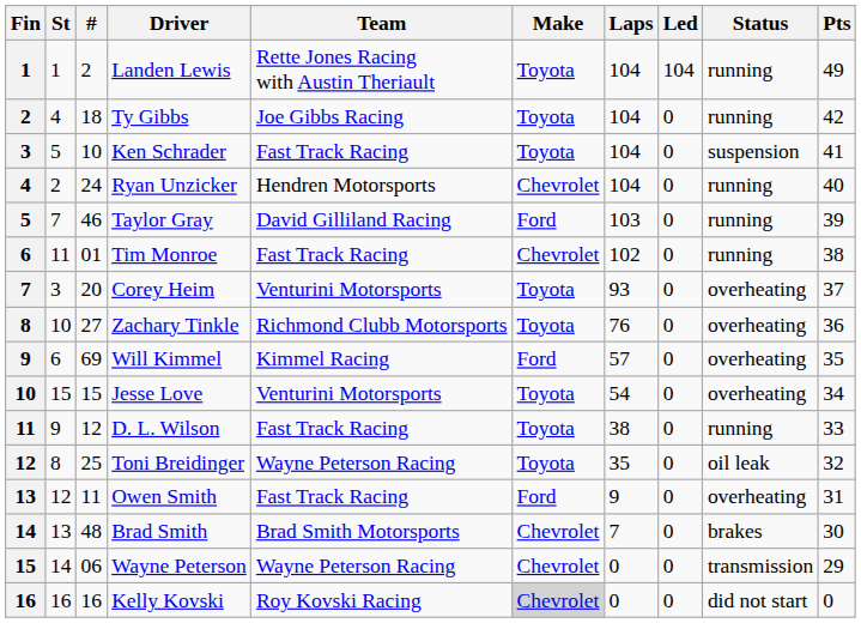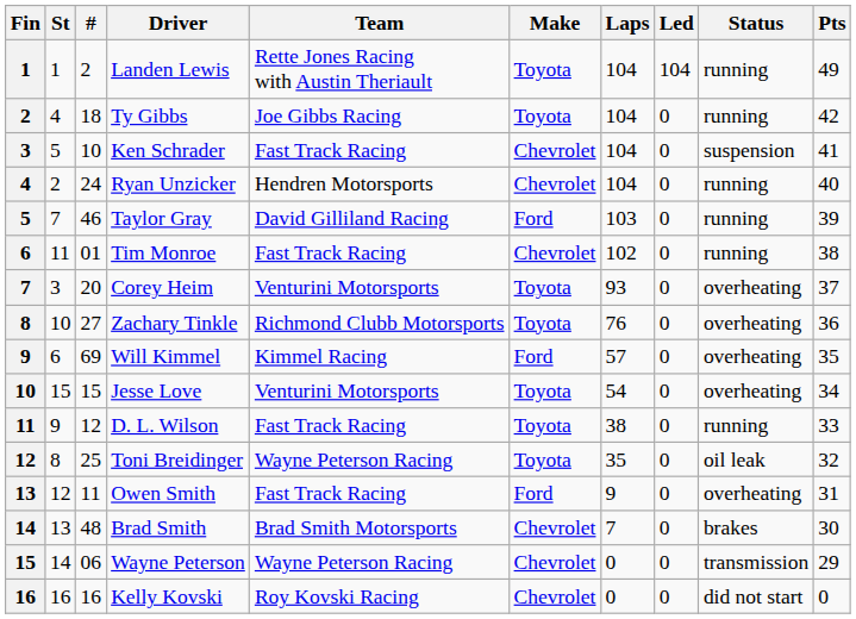 <table class="wikitable sortable" style="font-size:95%">
 <tr>
 <th>Fin</th>
 <th>St</th>
 <th>#</th>
 <th>Driver</th>
 <th>Team</th>
 <th>Make</th>
 <th>Laps</th>
 <th>Led</th>
 <th>Status</th>
 <th>Pts</th>
 </tr>
 <tr>
 <th>1</th>
 <td>1</td>
 <td>2</td>
 <td><a href='#'>Landen Lewis</a></td>
 <td><a href='#'>Rette Jones Racing</a> <br> with <a href='#'>Austin Theriault</a></td>
 <td><a href='#'>Toyota</a></td>
 <td>104</td>
 <td>104</td>
 <td>running</td>
 <td>49</td>
 </tr>
 <tr>
 <th>2</th>
 <td>4</td>
 <td>18</td>
 <td><a href='#'>Ty Gibbs</a></td>
 <td><a href='#'>Joe Gibbs Racing</a></td>
 <td><a href='#'>Toyota</a></td>
 <td>104</td>
 <td>0</td>
 <td>running</td>
 <td>42</td>
 </tr>
 <tr>
 <th>3</th>
 <td>5</td>
 <td>10</td>
 <td><a href='#'>Ken Schrader</a></td>
 <td><a href='#'>Fast Track Racing</a></td>
-<td><a href='#'>Toyota</a></td>
+<td><a href='#'>Chevrolet</a></td>
 <td>104</td>
 <td>0</td>
 <td>suspension</td>
 <td>41</td>
 </tr>
 <tr>
 <th>4</th>
 <td>2</td>
 <td>24</td>
 <td><a href='#'>Ryan Unzicker</a></td>
 <td>Hendren Motorsports</td>
 <td><a href='#'>Chevrolet</a></td>
 <td>104</td>
 <td>0</td>
 <td>running</td>
 <td>40</td>
 </tr>
 <tr>
 <th>5</th>
 <td>7</td>
 <td>46</td>
 <td><a href='#'>Taylor Gray</a></td>
 <td><a href='#'>David Gilliland Racing</a></td>
 <td><a href='#'>Ford</a></td>
 <td>103</td>
 <td>0</td>
 <td>running</td>
 <td>39</td>
 </tr>
 <tr>
 <th>6</th>
 <td>11</td>
 <td>01</td>
 <td><a href='#'>Tim Monroe</a></td>
 <td><a href='#'>Fast Track Racing</a></td>
 <td><a href='#'>Chevrolet</a></td>
 <td>102</td>
 <td>0</td>
 <td>running</td>
 <td>38</td>
 </tr>
 <tr>
 <th>7</th>
 <td>3</td>
 <td>20</td>
 <td><a href='#'>Corey Heim</a></td>
 <td><a href='#'>Venturini Motorsports</a></td>
 <td><a href='#'>Toyota</a></td>
 <td>93</td>
 <td>0</td>
 <td>overheating</td>
 <td>37</td>
 </tr>
 <tr>
 <th>8</th>
 <td>10</td>
 <td>27</td>
 <td><a href='#'>Zachary Tinkle</a></td>
 <td><a href='#'>Richmond Clubb Motorsports</a></td>
 <td><a href='#'>Toyota</a></td>
 <td>76</td>
 <td>0</td>
 <td>overheating</td>
 <td>36</td>
 </tr>
 <tr>
 <th>9</th>
 <td>6</td>
 <td>69</td>
 <td><a href='#'>Will Kimmel</a></td>
 <td><a href='#'>Kimmel Racing</a></td>
 <td><a href='#'>Ford</a></td>
 <td>57</td>
 <td>0</td>
 <td>overheating</td>
 <td>35</td>
 </tr>
 <tr>
 <th>10</th>
 <td>15</td>
 <td>15</td>
 <td><a href='#'>Jesse Love</a></td>
 <td><a href='#'>Venturini Motorsports</a></td>
 <td><a href='#'>Toyota</a></td>
 <td>54</td>
 <td>0</td>
 <td>overheating</td>
 <td>34</td>
 </tr>
 <tr>
 <th>11</th>
 <td>9</td>
 <td>12</td>
 <td><a href='#'>D. L. Wilson</a></td>
 <td><a href='#'>Fast Track Racing</a></td>
 <td><a href='#'>Toyota</a></td>
 <td>38</td>
 <td>0</td>
 <td>running</td>
 <td>33</td>
 </tr>
 <tr>
 <th>12</th>
 <td>8</td>
 <td>25</td>
 <td><a href='#'>Toni Breidinger</a></td>
 <td><a href='#'>Wayne Peterson Racing</a></td>
 <td><a href='#'>Toyota</a></td>
 <td>35</td>
 <td>0</td>
 <td>oil leak</td>
 <td>32</td>
 </tr>
 <tr>
 <th>13</th>
 <td>12</td>
 <td>11</td>
 <td><a href='#'>Owen Smith</a></td>
 <td><a href='#'>Fast Track Racing</a></td>
 <td><a href='#'>Ford</a></td>
 <td>9</td>
 <td>0</td>
 <td>overheating</td>
 <td>31</td>
 </tr>
 <tr>
 <th>14</th>
 <td>13</td>
 <td>48</td>
 <td><a href='#'>Brad Smith</a></td>
 <td><a href='#'>Brad Smith Motorsports</a></td>
 <td><a href='#'>Chevrolet</a></td>
 <td>7</td>
 <td>0</td>
 <td>brakes</td>
 <td>30</td>
 </tr>
 <tr>
 <th>15</th>
 <td>14</td>
 <td>06</td>
 <td><a href='#'>Wayne Peterson</a></td>
 <td><a href='#'>Wayne Peterson Racing</a></td>
 <td><a href='#'>Chevrolet</a></td>
 <td>0</td>
 <td>0</td>
 <td>transmission</td>
 <td>29</td>
 </tr>
 <tr>
 <th>16</th>
 <td>16</td>
 <td>16</td>
 <td><a href='#'>Kelly Kovski</a></td>
 <td><a href='#'>Roy Kovski Racing</a></td>
-<td style="background: lightgrey;"><a href='#'>Chevrolet</a></td>
+<td><a href='#'>Chevrolet</a></td>
 <td>0</td>
 <td>0</td>
 <td>did not start</td>
 <td>0</td>
 </tr>
 </table>
